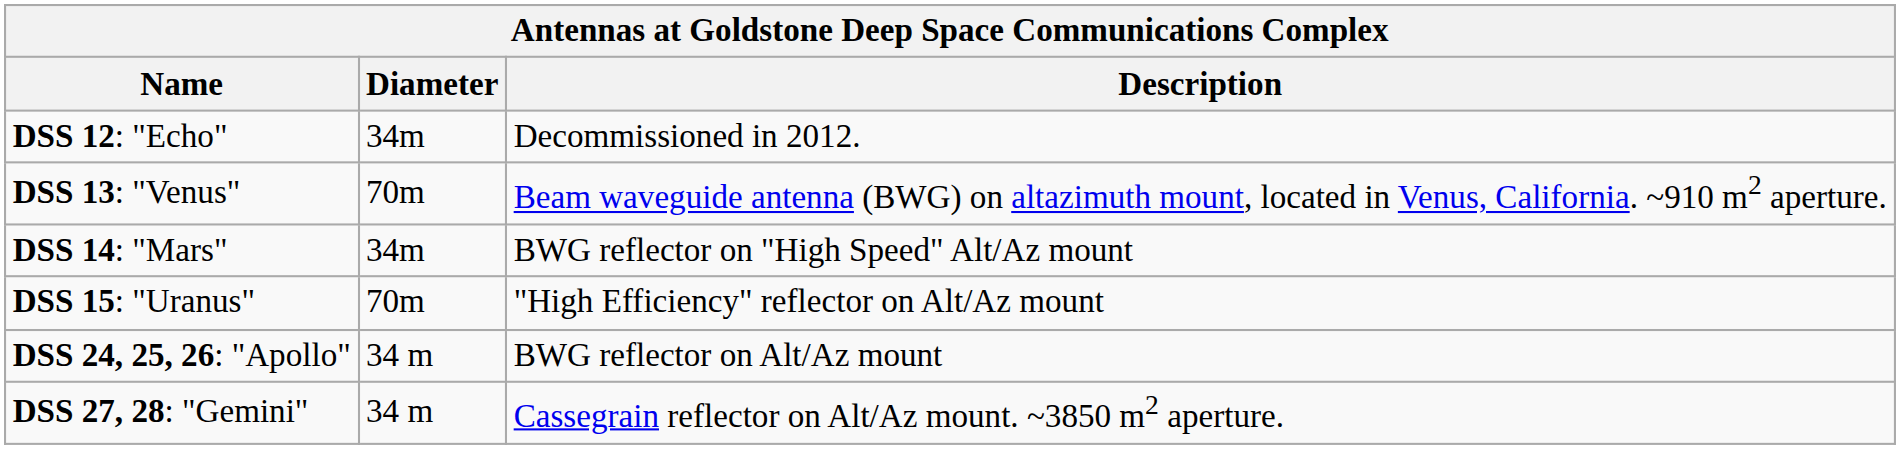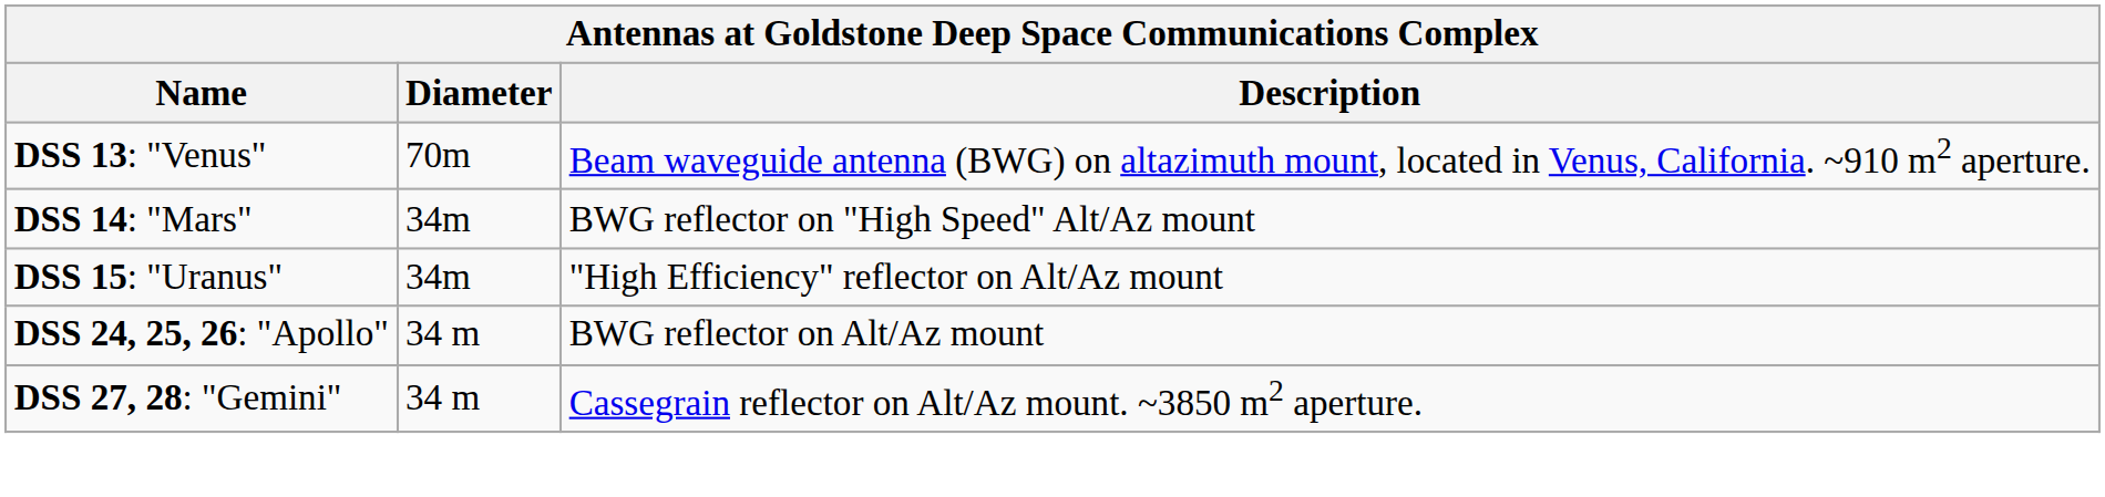 <table class=wikitable>
 <tr>
 <th colspan="3">Antennas at Goldstone Deep Space Communications Complex</th>
 </tr>
 <tr>
 <th>Name</th>
 <th>Diameter</th>
 <th>Description</th>
-</tr>
-<tr>
-<td><strong>DSS 12</strong>: "Echo"</td>
-<td>34m</td>
-<td>Decommissioned in 2012.</td>
 </tr>
 <tr>
 <td><strong>DSS 13</strong>: "Venus"</td>
 <td>70m</td>
 <td><a href='#'>Beam waveguide antenna</a> (BWG) on <a href='#'>altazimuth mount</a>, located in <a href='#'>Venus, California</a>. ~910 m<sup>2</sup> aperture.</td>
 </tr>
 <tr>
 <td><strong>DSS 14</strong>: "Mars"</td>
 <td>34m</td>
 <td>BWG reflector on "High Speed" Alt/Az mount</td>
 </tr>
 <tr>
 <td><strong>DSS 15</strong>: "Uranus"</td>
-<td>70m</td>
+<td>34m</td>
 <td>"High Efficiency" reflector on Alt/Az mount</td>
 </tr>
 <tr>
 <td><strong>DSS 24, 25, 26</strong>: "Apollo"</td>
 <td>34 m</td>
 <td>BWG reflector on Alt/Az mount</td>
 </tr>
 <tr>
 <td><strong>DSS 27, 28</strong>: "Gemini"</td>
 <td>34 m</td>
 <td><a href='#'>Cassegrain</a> reflector on Alt/Az mount. ~3850 m<sup>2</sup> aperture.</td>
 </tr>
 </table>
